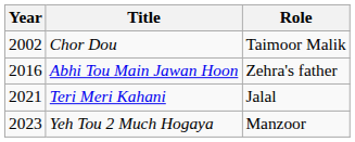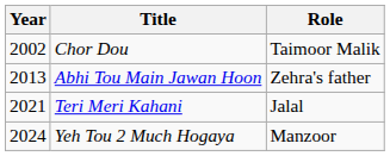 <table class="wikitable sortable plainrowheaders">
 <tr style="text-align:center;">
 <th scope="col">Year</th>
 <th scope="col">Title</th>
 <th scope="col">Role</th>
 </tr>
 <tr>
 <td>2002</td>
 <td><em>Chor Dou</em></td>
 <td>Taimoor Malik</td>
 </tr>
 <tr>
-<td>2016</td>
+<td>2013</td>
 <td><em><a href='#'>Abhi Tou Main Jawan Hoon</a></em></td>
 <td>Zehra's father</td>
 </tr>
 <tr>
 <td>2021</td>
 <td><em><a href='#'>Teri Meri Kahani</a></em></td>
 <td>Jalal</td>
 </tr>
 <tr>
-<td>2023</td>
+<td>2024</td>
 <td><em>Yeh Tou 2 Much Hogaya</em></td>
 <td>Manzoor</td>
 </tr>
 </table>
